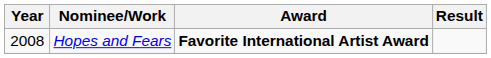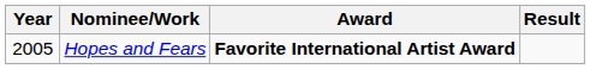 <table class="wikitable">
 <tr>
 <th width="40">Year</th>
 <th>Nominee/Work</th>
 <th>Award</th>
 <th>Result</th>
 </tr>
 <tr>
-<td style="text-align:center;">2008</td>
+<td style="text-align:center;">2005</td>
 <td><em><a href='#'>Hopes and Fears</a></em></td>
 <td><strong>Favorite International Artist Award</strong></td>
 <td></td>
 </tr>
 <tr>
 </tr>
 </table>
